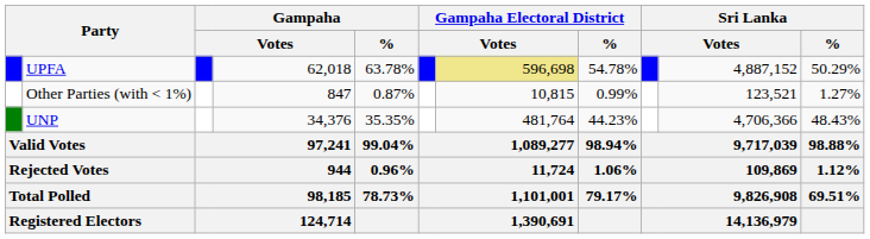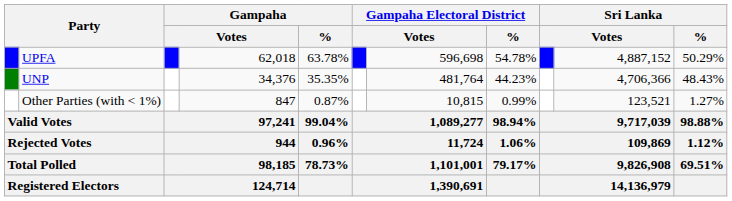 <table class="wikitable">
 <tr>
 <th colspan="2" width="144px"rowspan="2">Party</th>
 <th colspan="3" width="216px">Gampaha</th>
 <th colspan="3" width="216px"><a href='#'>Gampaha Electoral District</a></th>
 <th colspan="3" width="216px">Sri Lanka</th>
 </tr>
 <tr>
 <th colspan="2" width="144px">Votes</th>
 <th>%</th>
 <th colspan="2" width="144px">Votes</th>
 <th>%</th>
 <th colspan="2" width="144px">Votes</th>
 <th>%</th>
 </tr>
 <tr>
 <td style="background-color:blue;" width="10px"></td>
 <td style="text-align:left;"><a href='#'>UPFA</a></td>
 <td style="background-color:blue;" width="10px"></td>
 <td style="text-align:right;">62,018</td>
 <td style="text-align:right;">63.78%</td>
 <td style="background-color:blue;" width="10px"></td>
-<td style="background: khaki; text-align:right;">596,698</td>
+<td style="text-align:right;">596,698</td>
 <td style="text-align:right;">54.78%</td>
 <td style="background-color:blue;" width="10px"></td>
 <td style="text-align:right;">4,887,152</td>
 <td style="text-align:right;">50.29%</td>
+</tr>
+<tr>
+<td style="background-color:green;" width="10px"></td>
+<td style="text-align:left;"><a href='#'>UNP</a></td>
+<td style="background-color:white;" width="10px"></td>
+<td style="text-align:right;">34,376</td>
+<td style="text-align:right;">35.35%</td>
+<td style="background-color:white;" width="10px"></td>
+<td style="text-align:right;">481,764</td>
+<td style="text-align:right;">44.23%</td>
+<td style="background-color:white;" width="10px"></td>
+<td style="text-align:right;">4,706,366</td>
+<td style="text-align:right;">48.43%</td>
 </tr>
 <tr>
 <td style="background-color:white;" width="10px"></td>
 <td style="text-align:left;">Other Parties (with < 1%)</td>
 <td style="background-color:white;" width="10px"></td>
 <td style="text-align:right;">847</td>
 <td style="text-align:right;">0.87%</td>
 <td style="background-color:white;" width="10px"></td>
 <td style="text-align:right;">10,815</td>
 <td style="text-align:right;">0.99%</td>
 <td style="background-color:white;" width="10px"></td>
 <td style="text-align:right;">123,521</td>
 <td style="text-align:right;">1.27%</td>
-</tr>
-<tr>
-<td style="background-color:green;" width="10px"></td>
-<td style="text-align:left;"><a href='#'>UNP</a></td>
-<td style="background-color:white;" width="10px"></td>
-<td style="text-align:right;">34,376</td>
-<td style="text-align:right;">35.35%</td>
-<td style="background-color:white;" width="10px"></td>
-<td style="text-align:right;">481,764</td>
-<td style="text-align:right;">44.23%</td>
-<td style="background-color:white;" width="10px"></td>
-<td style="text-align:right;">4,706,366</td>
-<td style="text-align:right;">48.43%</td>
 </tr>
 <tr>
 <th colspan="2" width="144px"style="text-align:left;">Valid Votes</th>
 <th style="text-align:right;"colspan="2" width="144px">97,241</th>
 <th style="text-align:right;">99.04%</th>
 <th style="text-align:right;"colspan="2" width="144px">1,089,277</th>
 <th style="text-align:right;">98.94%</th>
 <th style="text-align:right;"colspan="2" width="144px">9,717,039</th>
 <th style="text-align:right;">98.88%</th>
 </tr>
 <tr>
 <th colspan="2" width="144px"style="text-align:left;">Rejected Votes</th>
 <th style="text-align:right;"colspan="2" width="144px">944</th>
 <th style="text-align:right;">0.96%</th>
 <th style="text-align:right;"colspan="2" width="144px">11,724</th>
 <th style="text-align:right;">1.06%</th>
 <th style="text-align:right;"colspan="2" width="144px">109,869</th>
 <th style="text-align:right;">1.12%</th>
 </tr>
 <tr>
 <th colspan="2" width="144px"style="text-align:left;">Total Polled</th>
 <th style="text-align:right;"colspan="2" width="144px">98,185</th>
 <th style="text-align:right;">78.73%</th>
 <th style="text-align:right;"colspan="2" width="144px">1,101,001</th>
 <th style="text-align:right;">79.17%</th>
 <th style="text-align:right;"colspan="2" width="144px">9,826,908</th>
 <th style="text-align:right;">69.51%</th>
 </tr>
 <tr>
 <th colspan="2" width="144px"style="text-align:left;">Registered Electors</th>
 <th style="text-align:right;"colspan="2" width="144px">124,714</th>
 <th></th>
 <th style="text-align:right;"colspan="2" width="144px">1,390,691</th>
 <th></th>
 <th style="text-align:right;"colspan="2" width="144px">14,136,979</th>
 <th></th>
 </tr>
 </table>
